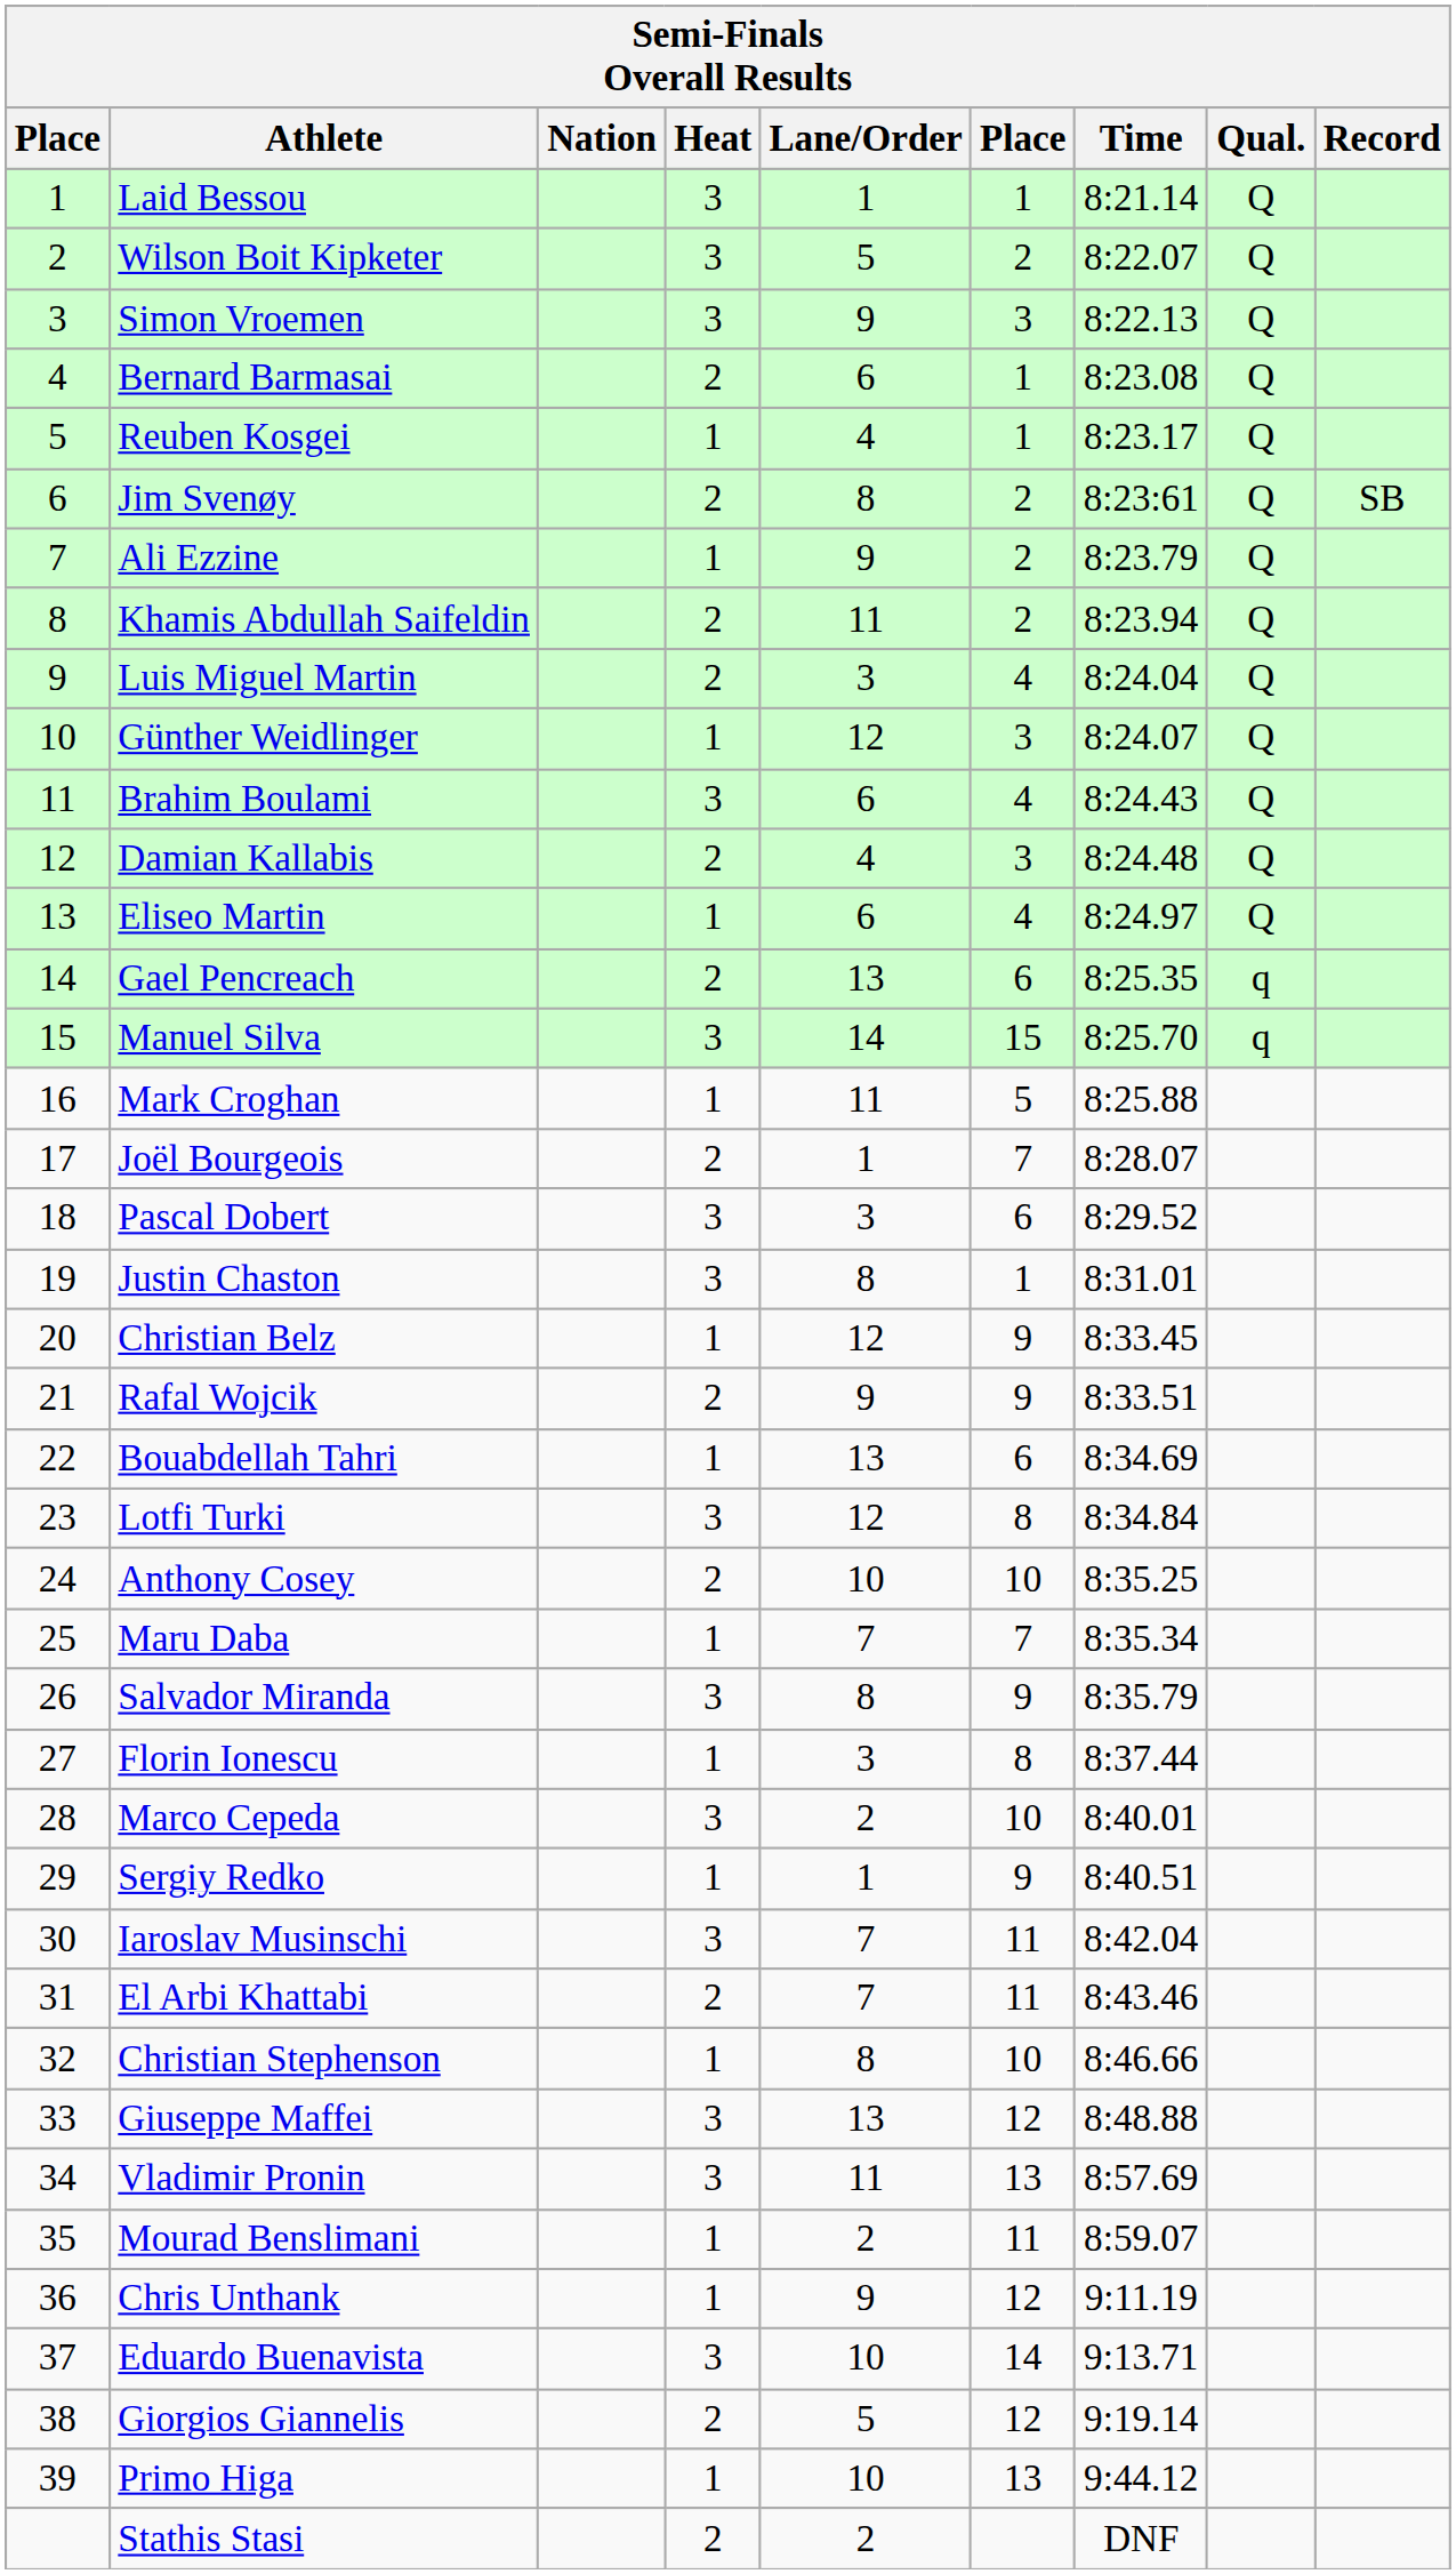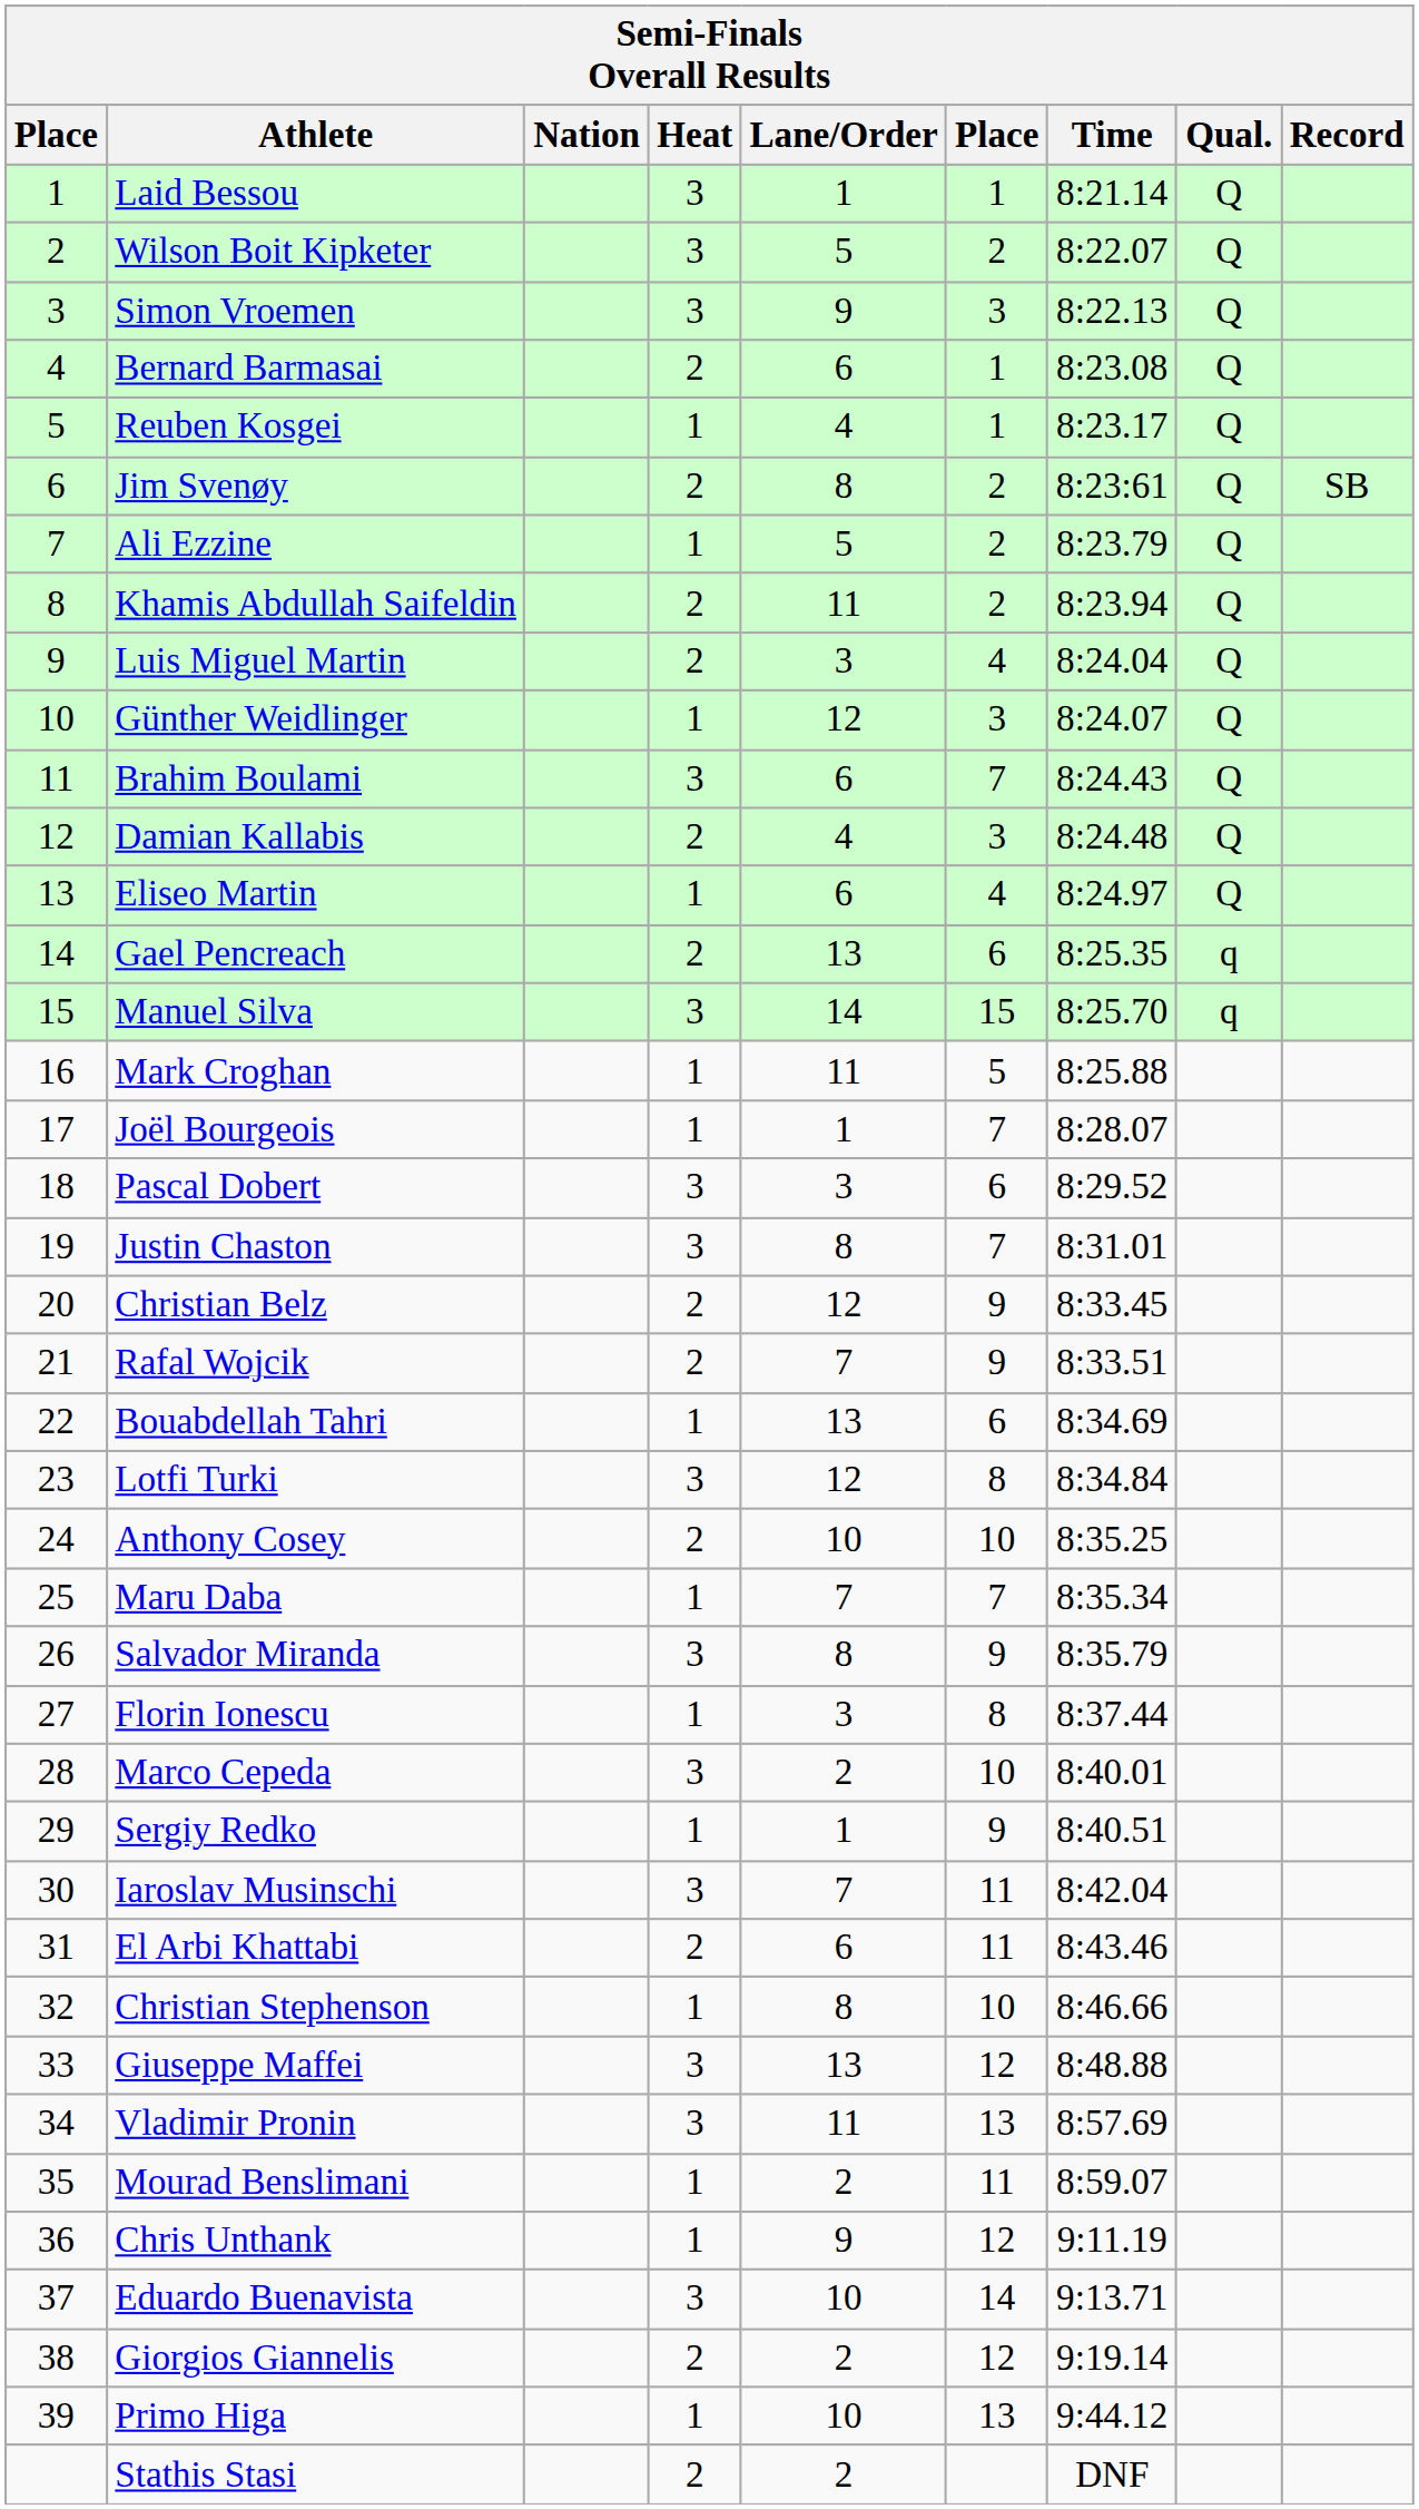 <table class="wikitable sortable">
 <tr>
 <th colspan=9>Semi-Finals <br> Overall Results</th>
 </tr>
 <tr>
 <th>Place</th>
 <th>Athlete</th>
 <th>Nation</th>
 <th>Heat</th>
 <th>Lane/Order</th>
 <th>Place</th>
 <th>Time</th>
 <th>Qual.</th>
 <th>Record</th>
 </tr>
 <tr style="background:#ccffcc;">
 <td align="center">1</td>
 <td align="left"><a href='#'>Laid Bessou</a></td>
 <td align="left"></td>
 <td align="center">3</td>
 <td align="center">1</td>
 <td align="center">1</td>
 <td align="center">8:21.14</td>
 <td align="center">Q</td>
 <td align="center"></td>
 </tr>
 <tr style="background:#ccffcc;">
 <td align="center">2</td>
 <td align="left"><a href='#'>Wilson Boit Kipketer</a></td>
 <td align="left"></td>
 <td align="center">3</td>
 <td align="center">5</td>
 <td align="center">2</td>
 <td align="center">8:22.07</td>
 <td align="center">Q</td>
 <td align="center"></td>
 </tr>
 <tr style="background:#ccffcc;">
 <td align="center">3</td>
 <td align="left"><a href='#'>Simon Vroemen</a></td>
 <td align="left"></td>
 <td align="center">3</td>
 <td align="center">9</td>
 <td align="center">3</td>
 <td align="center">8:22.13</td>
 <td align="center">Q</td>
 <td align="center"></td>
 </tr>
 <tr style="background:#ccffcc;">
 <td align="center">4</td>
 <td align="left"><a href='#'>Bernard Barmasai</a></td>
 <td align="left"></td>
 <td align="center">2</td>
 <td align="center">6</td>
 <td align="center">1</td>
 <td align="center">8:23.08</td>
 <td align="center">Q</td>
 <td align="center"></td>
 </tr>
 <tr style="background:#ccffcc;">
 <td align="center">5</td>
 <td align="left"><a href='#'>Reuben Kosgei</a></td>
 <td align="left"></td>
 <td align="center">1</td>
 <td align="center">4</td>
 <td align="center">1</td>
 <td align="center">8:23.17</td>
 <td align="center">Q</td>
 <td align="center"></td>
 </tr>
 <tr style="background:#ccffcc;">
 <td align="center">6</td>
 <td align="left"><a href='#'>Jim Svenøy</a></td>
 <td align="left"></td>
 <td align="center">2</td>
 <td align="center">8</td>
 <td align="center">2</td>
 <td align="center">8:23:61</td>
 <td align="center">Q</td>
 <td align="center">SB</td>
 </tr>
 <tr style="background:#ccffcc;">
 <td align="center">7</td>
 <td align="left"><a href='#'>Ali Ezzine</a></td>
 <td align="left"></td>
 <td align="center">1</td>
-<td align="center">9</td>
+<td align="center">5</td>
 <td align="center">2</td>
 <td align="center">8:23.79</td>
 <td align="center">Q</td>
 <td align="center"></td>
 </tr>
 <tr style="background:#ccffcc;">
 <td align="center">8</td>
 <td align="left"><a href='#'>Khamis Abdullah Saifeldin</a></td>
 <td align="left"></td>
 <td align="center">2</td>
 <td align="center">11</td>
 <td align="center">2</td>
 <td align="center">8:23.94</td>
 <td align="center">Q</td>
 <td align="center"></td>
 </tr>
 <tr style="background:#ccffcc;">
 <td align="center">9</td>
 <td align="left"><a href='#'>Luis Miguel Martin</a></td>
 <td align="left"></td>
 <td align="center">2</td>
 <td align="center">3</td>
 <td align="center">4</td>
 <td align="center">8:24.04</td>
 <td align="center">Q</td>
 <td align="center"></td>
 </tr>
 <tr style="background:#ccffcc;">
 <td align="center">10</td>
 <td align="left"><a href='#'>Günther Weidlinger</a></td>
 <td align="left"></td>
 <td align="center">1</td>
 <td align="center">12</td>
 <td align="center">3</td>
 <td align="center">8:24.07</td>
 <td align="center">Q</td>
 <td align="center"></td>
 </tr>
 <tr style="background:#ccffcc;">
 <td align="center">11</td>
 <td align="left"><a href='#'>Brahim Boulami</a></td>
 <td align="left"></td>
 <td align="center">3</td>
 <td align="center">6</td>
-<td align="center">4</td>
+<td align="center">7</td>
 <td align="center">8:24.43</td>
 <td align="center">Q</td>
 <td align="center"></td>
 </tr>
 <tr style="background:#ccffcc;">
 <td align="center">12</td>
 <td align="left"><a href='#'>Damian Kallabis</a></td>
 <td align="left"></td>
 <td align="center">2</td>
 <td align="center">4</td>
 <td align="center">3</td>
 <td align="center">8:24.48</td>
 <td align="center">Q</td>
 <td align="center"></td>
 </tr>
 <tr style="background:#ccffcc;">
 <td align="center">13</td>
 <td align="left"><a href='#'>Eliseo Martin</a></td>
 <td align="left"></td>
 <td align="center">1</td>
 <td align="center">6</td>
 <td align="center">4</td>
 <td align="center">8:24.97</td>
 <td align="center">Q</td>
 <td align="center"></td>
 </tr>
 <tr style="background:#ccffcc;">
 <td align="center">14</td>
 <td align="left"><a href='#'>Gael Pencreach</a></td>
 <td align="left"></td>
 <td align="center">2</td>
 <td align="center">13</td>
 <td align="center">6</td>
 <td align="center">8:25.35</td>
 <td align="center">q</td>
 <td align="center"></td>
 </tr>
 <tr style="background:#ccffcc;">
 <td align="center">15</td>
 <td align="left"><a href='#'>Manuel Silva</a></td>
 <td align="left"></td>
 <td align="center">3</td>
 <td align="center">14</td>
 <td align="center">15</td>
 <td align="center">8:25.70</td>
 <td align="center">q</td>
 <td align="center"></td>
 </tr>
 <tr>
 <td align="center">16</td>
 <td align="left"><a href='#'>Mark Croghan</a></td>
 <td align="left"></td>
 <td align="center">1</td>
 <td align="center">11</td>
 <td align="center">5</td>
 <td align="center">8:25.88</td>
 <td align="center"></td>
 <td align="center"></td>
 </tr>
 <tr>
 <td align="center">17</td>
 <td align="left"><a href='#'>Joël Bourgeois</a></td>
 <td align="left"></td>
-<td align="center">2</td>
+<td align="center">1</td>
 <td align="center">1</td>
 <td align="center">7</td>
 <td align="center">8:28.07</td>
 <td align="center"></td>
 <td align="center"></td>
 </tr>
 <tr>
 <td align="center">18</td>
 <td align="left"><a href='#'>Pascal Dobert</a></td>
 <td align="left"></td>
 <td align="center">3</td>
 <td align="center">3</td>
 <td align="center">6</td>
 <td align="center">8:29.52</td>
 <td align="center"></td>
 <td align="center"></td>
 </tr>
 <tr>
 <td align="center">19</td>
 <td align="left"><a href='#'>Justin Chaston</a></td>
 <td align="left"></td>
 <td align="center">3</td>
 <td align="center">8</td>
-<td align="center">1</td>
+<td align="center">7</td>
 <td align="center">8:31.01</td>
 <td align="center"></td>
 <td align="center"></td>
 </tr>
 <tr>
 <td align="center">20</td>
 <td align="left"><a href='#'>Christian Belz</a></td>
 <td align="left"></td>
-<td align="center">1</td>
+<td align="center">2</td>
 <td align="center">12</td>
 <td align="center">9</td>
 <td align="center">8:33.45</td>
 <td align="center"></td>
 <td align="center"></td>
 </tr>
 <tr>
 <td align="center">21</td>
 <td align="left"><a href='#'>Rafal Wojcik</a></td>
 <td align="left"></td>
 <td align="center">2</td>
-<td align="center">9</td>
+<td align="center">7</td>
 <td align="center">9</td>
 <td align="center">8:33.51</td>
 <td align="center"></td>
 <td align="center"></td>
 </tr>
 <tr>
 <td align="center">22</td>
 <td align="left"><a href='#'>Bouabdellah Tahri</a></td>
 <td align="left"></td>
 <td align="center">1</td>
 <td align="center">13</td>
 <td align="center">6</td>
 <td align="center">8:34.69</td>
 <td align="center"></td>
 <td align="center"></td>
 </tr>
 <tr>
 <td align="center">23</td>
 <td align="left"><a href='#'>Lotfi Turki</a></td>
 <td align="left"></td>
 <td align="center">3</td>
 <td align="center">12</td>
 <td align="center">8</td>
 <td align="center">8:34.84</td>
 <td align="center"></td>
 <td align="center"></td>
 </tr>
 <tr>
 <td align="center">24</td>
 <td align="left"><a href='#'>Anthony Cosey</a></td>
 <td align="left"></td>
 <td align="center">2</td>
 <td align="center">10</td>
 <td align="center">10</td>
 <td align="center">8:35.25</td>
 <td align="center"></td>
 <td align="center"></td>
 </tr>
 <tr>
 <td align="center">25</td>
 <td align="left"><a href='#'>Maru Daba</a></td>
 <td align="left"></td>
 <td align="center">1</td>
 <td align="center">7</td>
 <td align="center">7</td>
 <td align="center">8:35.34</td>
 <td align="center"></td>
 <td align="center"></td>
 </tr>
 <tr>
 <td align="center">26</td>
 <td align="left"><a href='#'>Salvador Miranda</a></td>
 <td align="left"></td>
 <td align="center">3</td>
 <td align="center">8</td>
 <td align="center">9</td>
 <td align="center">8:35.79</td>
 <td align="center"></td>
 <td align="center"></td>
 </tr>
 <tr>
 <td align="center">27</td>
 <td align="left"><a href='#'>Florin Ionescu</a></td>
 <td align="left"></td>
 <td align="center">1</td>
 <td align="center">3</td>
 <td align="center">8</td>
 <td align="center">8:37.44</td>
 <td align="center"></td>
 <td align="center"></td>
 </tr>
 <tr>
 <td align="center">28</td>
 <td align="left"><a href='#'>Marco Cepeda</a></td>
 <td align="left"></td>
 <td align="center">3</td>
 <td align="center">2</td>
 <td align="center">10</td>
 <td align="center">8:40.01</td>
 <td align="center"></td>
 <td align="center"></td>
 </tr>
 <tr>
 <td align="center">29</td>
 <td align="left"><a href='#'>Sergiy Redko</a></td>
 <td align="left"></td>
 <td align="center">1</td>
 <td align="center">1</td>
 <td align="center">9</td>
 <td align="center">8:40.51</td>
 <td align="center"></td>
 <td align="center"></td>
 </tr>
 <tr>
 <td align="center">30</td>
 <td align="left"><a href='#'>Iaroslav Musinschi</a></td>
 <td align="left"></td>
 <td align="center">3</td>
 <td align="center">7</td>
 <td align="center">11</td>
 <td align="center">8:42.04</td>
 <td align="center"></td>
 <td align="center"></td>
 </tr>
 <tr>
 <td align="center">31</td>
 <td align="left"><a href='#'>El Arbi Khattabi</a></td>
 <td align="left"></td>
 <td align="center">2</td>
-<td align="center">7</td>
+<td align="center">6</td>
 <td align="center">11</td>
 <td align="center">8:43.46</td>
 <td align="center"></td>
 <td align="center"></td>
 </tr>
 <tr>
 <td align="center">32</td>
 <td align="left"><a href='#'>Christian Stephenson</a></td>
 <td align="left"></td>
 <td align="center">1</td>
 <td align="center">8</td>
 <td align="center">10</td>
 <td align="center">8:46.66</td>
 <td align="center"></td>
 <td align="center"></td>
 </tr>
 <tr>
 <td align="center">33</td>
 <td align="left"><a href='#'>Giuseppe Maffei</a></td>
 <td align="left"></td>
 <td align="center">3</td>
 <td align="center">13</td>
 <td align="center">12</td>
 <td align="center">8:48.88</td>
 <td align="center"></td>
 <td align="center"></td>
 </tr>
 <tr>
 <td align="center">34</td>
 <td align="left"><a href='#'>Vladimir Pronin</a></td>
 <td align="left"></td>
 <td align="center">3</td>
 <td align="center">11</td>
 <td align="center">13</td>
 <td align="center">8:57.69</td>
 <td align="center"></td>
 <td align="center"></td>
 </tr>
 <tr>
 <td align="center">35</td>
 <td align="left"><a href='#'>Mourad Benslimani</a></td>
 <td align="left"></td>
 <td align="center">1</td>
 <td align="center">2</td>
 <td align="center">11</td>
 <td align="center">8:59.07</td>
 <td align="center"></td>
 <td align="center"></td>
 </tr>
 <tr>
 <td align="center">36</td>
 <td align="left"><a href='#'>Chris Unthank</a></td>
 <td align="left"></td>
 <td align="center">1</td>
 <td align="center">9</td>
 <td align="center">12</td>
 <td align="center">9:11.19</td>
 <td align="center"></td>
 <td align="center"></td>
 </tr>
 <tr>
 <td align="center">37</td>
 <td align="left"><a href='#'>Eduardo Buenavista</a></td>
 <td align="left"></td>
 <td align="center">3</td>
 <td align="center">10</td>
 <td align="center">14</td>
 <td align="center">9:13.71</td>
 <td align="center"></td>
 <td align="center"></td>
 </tr>
 <tr>
 <td align="center">38</td>
 <td align="left"><a href='#'>Giorgios Giannelis</a></td>
 <td align="left"></td>
 <td align="center">2</td>
-<td align="center">5</td>
+<td align="center">2</td>
 <td align="center">12</td>
 <td align="center">9:19.14</td>
 <td align="center"></td>
 <td align="center"></td>
 </tr>
 <tr>
 <td align="center">39</td>
 <td align="left"><a href='#'>Primo Higa</a></td>
 <td align="left"></td>
 <td align="center">1</td>
 <td align="center">10</td>
 <td align="center">13</td>
 <td align="center">9:44.12</td>
 <td align="center"></td>
 <td align="center"></td>
 </tr>
 <tr>
 <td align="center"></td>
 <td align="left"><a href='#'>Stathis Stasi</a></td>
 <td align="left"></td>
 <td align="center">2</td>
 <td align="center">2</td>
 <td align="center"></td>
 <td align="center">DNF</td>
 <td align="center"></td>
 <td align="center"></td>
 </tr>
 </table>
